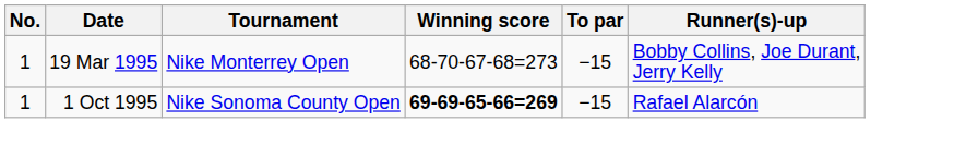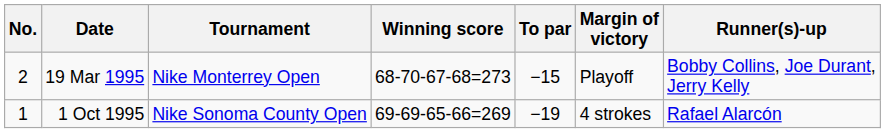 <table class="wikitable" style="font-size:95%;">
 <tr>
 <th>No.</th>
 <th>Date</th>
 <th>Tournament</th>
 <th>Winning score</th>
 <th>To par</th>
+<th>Margin of<br>victory</th>
 <th>Runner(s)-up</th>
 </tr>
 <tr>
-<td align=center>1</td>
+<td align=center>2</td>
 <td align=right>19 Mar <a href='#'>1995</a></td>
 <td><a href='#'>Nike Monterrey Open</a></td>
 <td align=right>68-70-67-68=273</td>
 <td align=center>−15</td>
+<td>Playoff</td>
 <td> <a href='#'>Bobby Collins</a>,  <a href='#'>Joe Durant</a>,<br> <a href='#'>Jerry Kelly</a></td>
 </tr>
 <tr>
 <td align=center>1</td>
 <td align=right>1 Oct 1995</td>
 <td><a href='#'>Nike Sonoma County Open</a></td>
-<td align=right><strong>69-69-65-66=269</strong></td>
-<td align=center>−15</td>
+<td align=right>69-69-65-66=269</td>
+<td align=center>−19</td>
+<td>4 strokes</td>
 <td> <a href='#'>Rafael Alarcón</a></td>
 </tr>
 </table>
